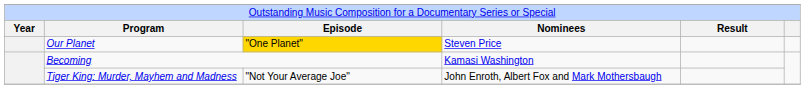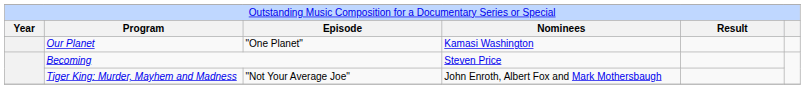 <table class="wikitable plainrowheaders" style="font-size: 90%" width=90%>
 <tr>
 </tr>
 <tr ---- bgcolor="#bfd7ff">
 <td colspan=6 align=center><a href='#'>Outstanding Music Composition for a Documentary Series or Special</a></td>
 </tr>
 <tr ---- bgcolor="#ebf5ff">
 <th width="5%">Year</th>
 <th width="25%">Program</th>
 <th width="25%">Episode</th>
 <th width="30%">Nominees</th>
 <th width="13%">Result</th>
 <th width="5%"></th>
 </tr>
 <tr>
 <th scope=row></th>
 <td><em><a href='#'>Our Planet</a></em></td>
-<td style="background: gold;">"One Planet"</td>
-<td><a href='#'>Steven Price</a></td>
+<td>"One Planet"</td>
+<td><a href='#'>Kamasi Washington</a></td>
 <td></td>
 <td></td>
 </tr>
 <tr>
 <th rowspan="2" scope=row></th>
 <td colspan="2"><em><a href='#'>Becoming</a></em></td>
-<td><a href='#'>Kamasi Washington</a></td>
+<td><a href='#'>Steven Price</a></td>
 <td></td>
 <td rowspan="2"></td>
 </tr>
 <tr>
 <td><em><a href='#'>Tiger King: Murder, Mayhem and Madness</a></em></td>
 <td>"Not Your Average Joe"</td>
 <td>John Enroth, Albert Fox and <a href='#'>Mark Mothersbaugh</a></td>
 <td></td>
 </tr>
 <tr>
 </tr>
 </table>
